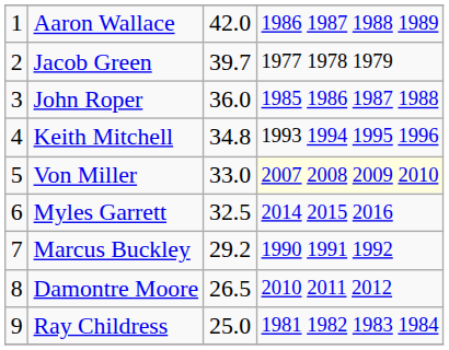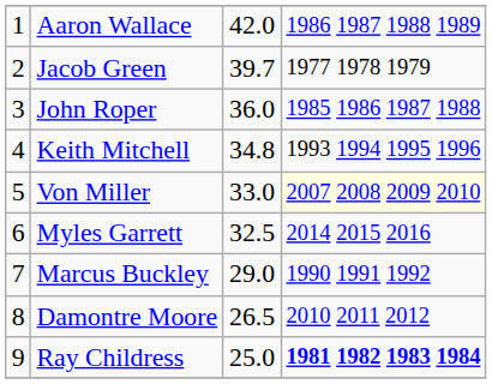 <table class="wikitable">
 <tr>
 </tr>
 <tr>
 <td>1</td>
 <td><a href='#'>Aaron Wallace</a></td>
 <td>42.0</td>
 <td style="font-size:85%;"><a href='#'>1986</a> <a href='#'>1987</a> <a href='#'>1988</a> <a href='#'>1989</a></td>
 </tr>
 <tr>
 <td>2</td>
 <td><a href='#'>Jacob Green</a></td>
 <td>39.7</td>
 <td style="font-size:85%;">1977 1978 1979</td>
 </tr>
 <tr>
 <td>3</td>
 <td><a href='#'>John Roper</a></td>
 <td>36.0</td>
 <td style="font-size:85%;"><a href='#'>1985</a> <a href='#'>1986</a> <a href='#'>1987</a> <a href='#'>1988</a></td>
 </tr>
 <tr>
 <td>4</td>
 <td><a href='#'>Keith Mitchell</a></td>
 <td>34.8</td>
 <td style="font-size:85%;">1993 <a href='#'>1994</a> <a href='#'>1995</a> <a href='#'>1996</a></td>
 </tr>
 <tr>
 <td>5</td>
 <td><a href='#'>Von Miller</a></td>
 <td>33.0</td>
 <td style="background: lightyellow; font-size:85%;"><a href='#'>2007</a> <a href='#'>2008</a> <a href='#'>2009</a> <a href='#'>2010</a></td>
 </tr>
 <tr>
 <td>6</td>
 <td><a href='#'>Myles Garrett</a></td>
 <td>32.5</td>
 <td style="font-size:85%;"><a href='#'>2014</a> <a href='#'>2015</a> <a href='#'>2016</a></td>
 </tr>
 <tr>
 <td>7</td>
 <td><a href='#'>Marcus Buckley</a></td>
-<td>29.2</td>
+<td>29.0</td>
 <td style="font-size:85%;"><a href='#'>1990</a> <a href='#'>1991</a> <a href='#'>1992</a></td>
 </tr>
 <tr>
 <td>8</td>
 <td><a href='#'>Damontre Moore</a></td>
 <td>26.5</td>
 <td style="font-size:85%;"><a href='#'>2010</a> <a href='#'>2011</a> <a href='#'>2012</a></td>
 </tr>
 <tr>
 <td>9</td>
 <td><a href='#'>Ray Childress</a></td>
 <td>25.0</td>
-<td style="font-size:85%;"><a href='#'>1981</a> <a href='#'>1982</a> <a href='#'>1983</a> <a href='#'>1984</a></td>
+<td style="font-size:85%;"><strong><a href='#'>1981</a> <a href='#'>1982</a> <a href='#'>1983</a> <a href='#'>1984</a></strong></td>
 </tr>
 <tr>
 </tr>
 </table>
